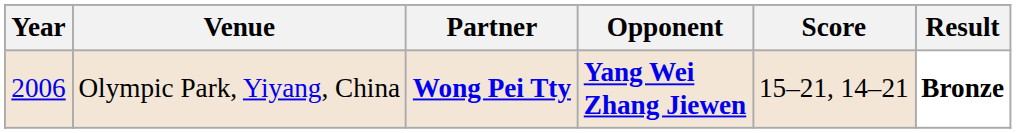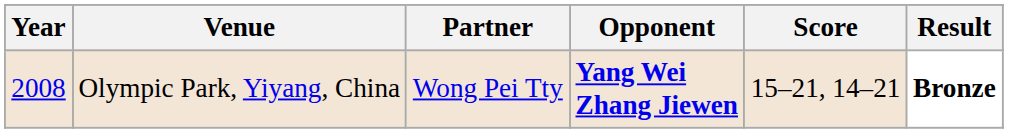 <table class="sortable wikitable" style="font-size: 90%;">
 <tr>
 <th>Year</th>
 <th>Venue</th>
 <th>Partner</th>
 <th>Opponent</th>
 <th>Score</th>
 <th>Result</th>
 </tr>
 <tr style="background:#F3E6D7">
-<td align="center"><a href='#'>2006</a></td>
+<td align="center"><a href='#'>2008</a></td>
 <td align="left">Olympic Park, <a href='#'>Yiyang</a>, China</td>
-<td align="left"><strong> <a href='#'>Wong Pei Tty</a></strong></td>
+<td align="left"> <a href='#'>Wong Pei Tty</a></td>
 <td align="left"><strong> <a href='#'>Yang Wei</a><br> <a href='#'>Zhang Jiewen</a></strong></td>
 <td align="left">15–21, 14–21</td>
 <td style="text-align:left; background:white"> <strong>Bronze</strong></td>
 </tr>
 </table>
